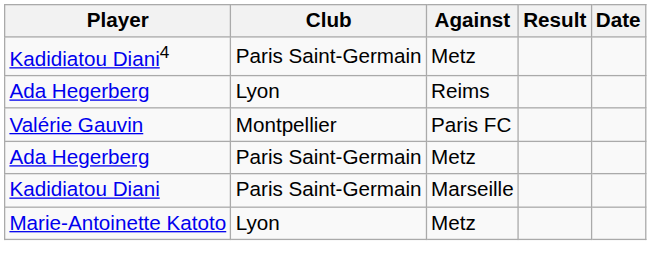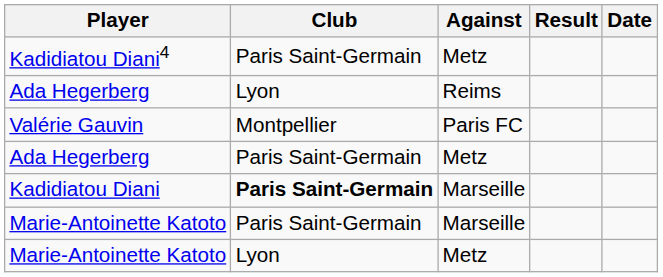 <table class="wikitable sortable">
 <tr>
 <th>Player</th>
 <th>Club</th>
 <th>Against</th>
 <th>Result</th>
 <th>Date</th>
 </tr>
 <tr>
 <td> <a href='#'>Kadidiatou Diani</a><sup>4</sup></td>
 <td>Paris Saint-Germain</td>
 <td>Metz</td>
 <td></td>
 <td></td>
 </tr>
 <tr>
 <td> <a href='#'>Ada Hegerberg</a></td>
 <td>Lyon</td>
 <td>Reims</td>
 <td></td>
 <td></td>
 </tr>
 <tr>
 <td> <a href='#'>Valérie Gauvin</a></td>
 <td>Montpellier</td>
 <td>Paris FC</td>
 <td></td>
 <td></td>
 </tr>
 <tr>
 <td> <a href='#'>Ada Hegerberg</a></td>
 <td>Paris Saint-Germain</td>
 <td>Metz</td>
 <td></td>
 <td></td>
 </tr>
 <tr>
 <td> <a href='#'>Kadidiatou Diani</a></td>
+<td><strong>Paris Saint-Germain</strong></td>
+<td>Marseille</td>
+<td></td>
+<td></td>
+</tr>
+<tr>
+<td> <a href='#'>Marie-Antoinette Katoto</a></td>
 <td>Paris Saint-Germain</td>
 <td>Marseille</td>
 <td></td>
 <td></td>
 </tr>
 <tr>
 <td> <a href='#'>Marie-Antoinette Katoto</a></td>
 <td>Lyon</td>
 <td>Metz</td>
 <td></td>
 <td></td>
 </tr>
 </table>
